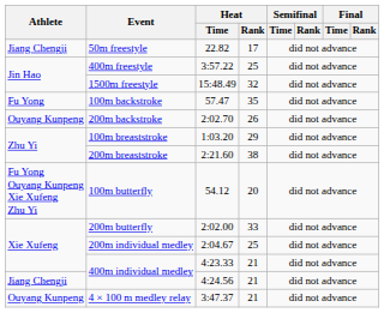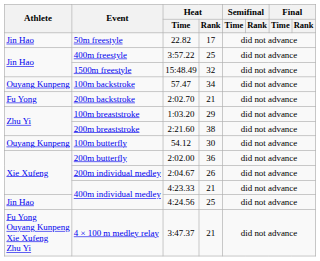 <table class=wikitable style="font-size:90%">
 <tr>
 <th rowspan="2">Athlete</th>
 <th rowspan="2">Event</th>
 <th colspan="2">Heat</th>
 <th colspan="2">Semifinal</th>
 <th colspan="2">Final</th>
 </tr>
 <tr style="font-size:95%">
 <th>Time</th>
 <th>Rank</th>
 <th>Time</th>
 <th>Rank</th>
 <th>Time</th>
 <th>Rank</th>
 </tr>
 <tr>
-<td align=left><a href='#'>Jiang Chengji</a></td>
+<td align=left><a href='#'>Jin Hao</a></td>
 <td align=left><a href='#'>50m freestyle</a></td>
 <td align=center>22.82</td>
 <td align=center>17</td>
 <td align=center colspan=4>did not advance</td>
 </tr>
 <tr>
 <td align=left rowspan=2><a href='#'>Jin Hao</a></td>
 <td align=left><a href='#'>400m freestyle</a></td>
 <td align=center>3:57.22</td>
 <td align=center>25</td>
 <td align=center colspan=4>did not advance</td>
 </tr>
 <tr>
 <td align=left><a href='#'>1500m freestyle</a></td>
 <td align=center>15:48.49</td>
 <td align=center>32</td>
 <td align=center colspan=4>did not advance</td>
 </tr>
 <tr>
-<td align=left><a href='#'>Fu Yong</a></td>
+<td align=left><a href='#'>Ouyang Kunpeng</a></td>
 <td align=left><a href='#'>100m backstroke</a></td>
 <td align=center>57.47</td>
-<td align=center>35</td>
+<td align=center>34</td>
 <td align=center colspan=4>did not advance</td>
 </tr>
 <tr>
-<td align=left><a href='#'>Ouyang Kunpeng</a></td>
+<td align=left><a href='#'>Fu Yong</a></td>
 <td align=left><a href='#'>200m backstroke</a></td>
 <td align=center>2:02.70</td>
-<td align=center>26</td>
+<td align=center>21</td>
 <td align=center colspan=4>did not advance</td>
 </tr>
 <tr>
 <td align=left rowspan=2><a href='#'>Zhu Yi</a></td>
 <td align=left><a href='#'>100m breaststroke</a></td>
 <td align=center>1:03.20</td>
 <td align=center>29</td>
 <td align=center colspan=4>did not advance</td>
 </tr>
 <tr>
 <td align=left><a href='#'>200m breaststroke</a></td>
 <td align=center>2:21.60</td>
 <td align=center>38</td>
 <td align=center colspan=4>did not advance</td>
 </tr>
 <tr>
-<td align=left><a href='#'>Fu Yong</a><br> <a href='#'>Ouyang Kunpeng</a><br> <a href='#'>Xie Xufeng</a><br> <a href='#'>Zhu Yi</a></td>
+<td align=left><a href='#'>Ouyang Kunpeng</a></td>
 <td align=left><a href='#'>100m butterfly</a></td>
 <td align=center>54.12</td>
-<td align=center>20</td>
+<td align=center>30</td>
 <td align=center colspan=4>did not advance</td>
 </tr>
 <tr>
 <td align=left rowspan=3><a href='#'>Xie Xufeng</a></td>
 <td align=left><a href='#'>200m butterfly</a></td>
 <td align=center>2:02.00</td>
-<td align=center>33</td>
+<td align=center>36</td>
 <td align=center colspan=4>did not advance</td>
 </tr>
 <tr>
 <td align=left><a href='#'>200m individual medley</a></td>
 <td align=center>2:04.67</td>
-<td align=center>25</td>
+<td align=center>26</td>
 <td align=center colspan=4>did not advance</td>
 </tr>
 <tr>
 <td align=left rowspan=2><a href='#'>400m individual medley</a></td>
 <td align=center>4:23.33</td>
 <td align=center>21</td>
 <td align=center colspan=4>did not advance</td>
 </tr>
 <tr>
-<td align=left><a href='#'>Jiang Chengji</a></td>
+<td align=left><a href='#'>Jin Hao</a></td>
 <td align=center>4:24.56</td>
-<td align=center>21</td>
+<td align=center>25</td>
 <td align=center colspan=4>did not advance</td>
 </tr>
 <tr>
-<td align=left><a href='#'>Ouyang Kunpeng</a></td>
+<td align=left><a href='#'>Fu Yong</a><br> <a href='#'>Ouyang Kunpeng</a><br> <a href='#'>Xie Xufeng</a><br> <a href='#'>Zhu Yi</a></td>
 <td align=left><a href='#'>4 × 100 m medley relay</a></td>
 <td align=center>3:47.37</td>
 <td align=center>21</td>
 <td align=center colspan=4>did not advance</td>
 </tr>
 </table>
